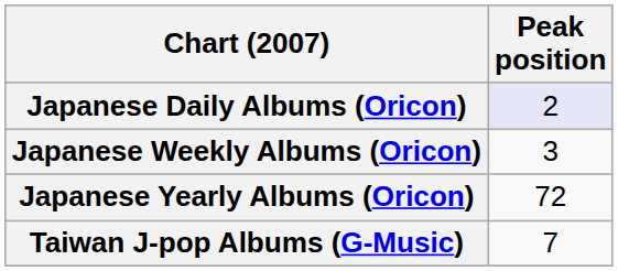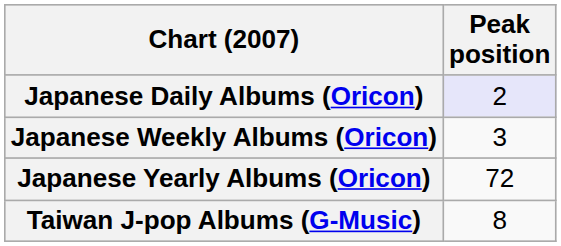 <table class="wikitable sortable plainrowheaders">
 <tr>
 <th>Chart (2007)</th>
 <th>Peak<br>position</th>
 </tr>
 <tr>
 <th scope="row">Japanese Daily Albums (<a href='#'>Oricon</a>)</th>
 <td align="center" style="background: lavender;">2</td>
 </tr>
 <tr>
 <th scope="row">Japanese Weekly Albums (<a href='#'>Oricon</a>)</th>
 <td align="center">3</td>
 </tr>
 <tr>
 <th scope="row">Japanese Yearly Albums (<a href='#'>Oricon</a>)</th>
 <td align="center">72</td>
 </tr>
 <tr>
 <th scope="row">Taiwan J-pop Albums (<a href='#'>G-Music</a>)</th>
-<td align="center">7</td>
+<td align="center">8</td>
 </tr>
 </table>
